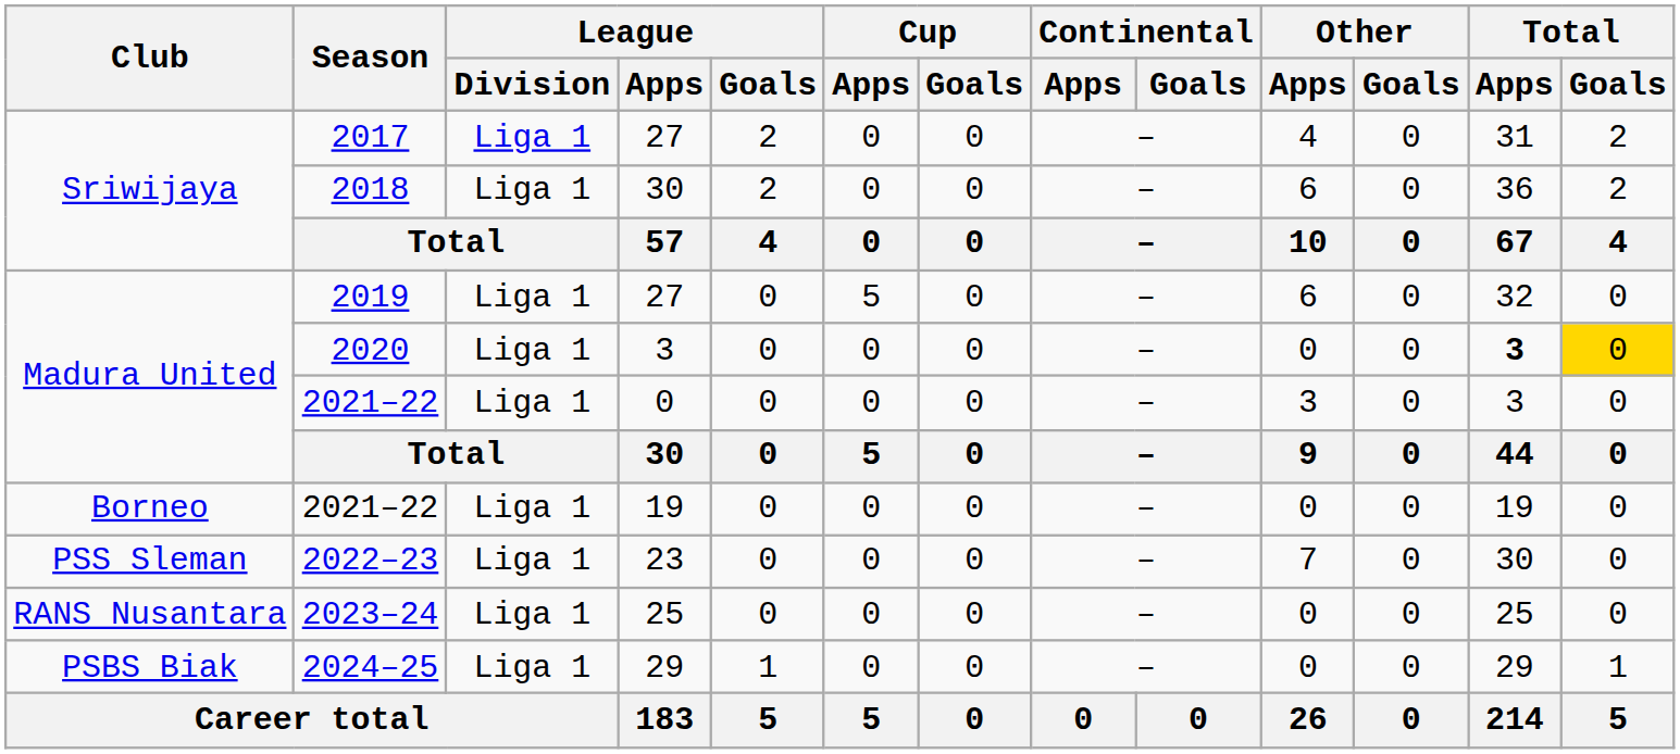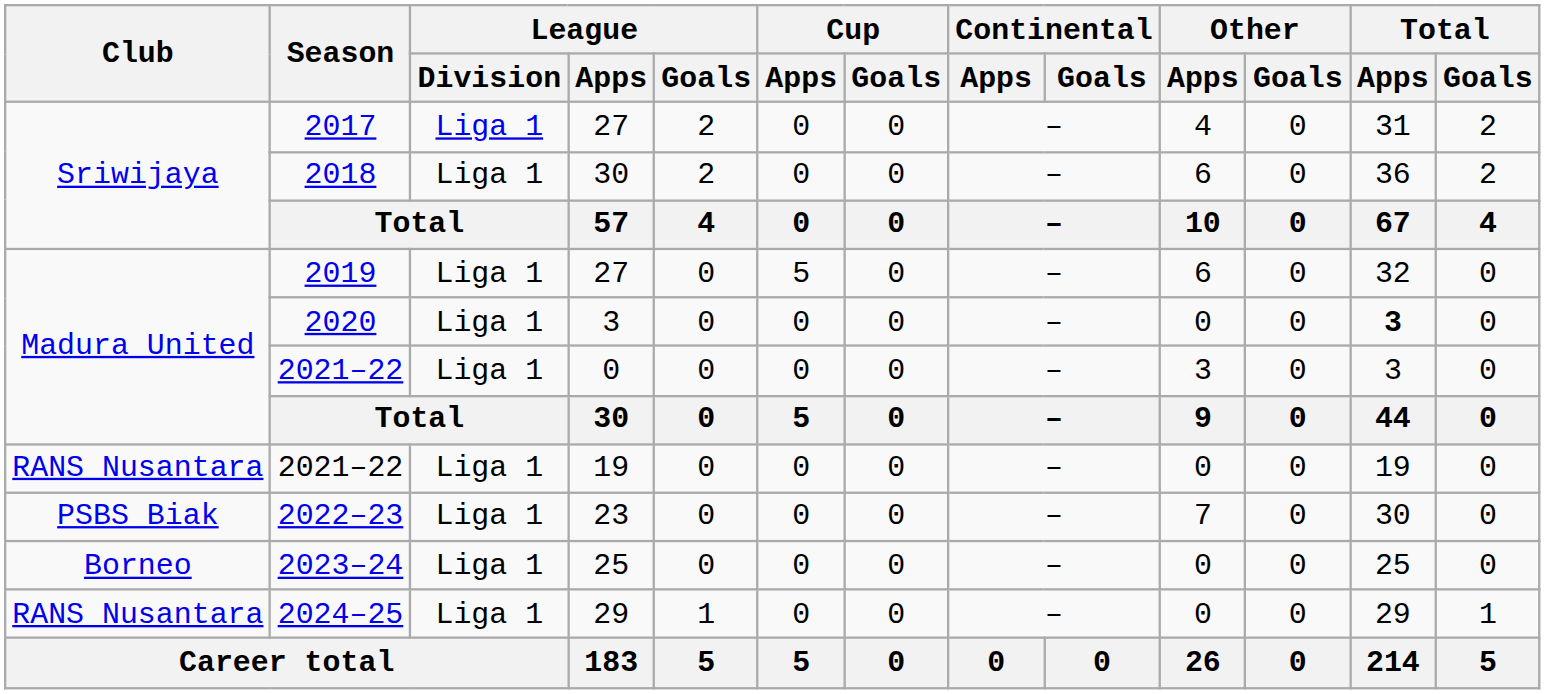 <table class="wikitable" style="text-align:center">
 <tr>
 <th rowspan="2">Club</th>
 <th rowspan="2">Season</th>
 <th colspan="3">League</th>
 <th colspan="2">Cup</th>
 <th colspan="2">Continental</th>
 <th colspan="2">Other</th>
 <th colspan="2">Total</th>
 </tr>
 <tr>
 <th>Division</th>
 <th>Apps</th>
 <th>Goals</th>
 <th>Apps</th>
 <th>Goals</th>
 <th>Apps</th>
 <th>Goals</th>
 <th>Apps</th>
 <th>Goals</th>
 <th>Apps</th>
 <th>Goals</th>
 </tr>
 <tr>
 <td rowspan="3" valign="center"><a href='#'>Sriwijaya</a></td>
 <td><a href='#'>2017</a></td>
 <td rowspan="1" valign="center"><a href='#'>Liga 1</a></td>
 <td>27</td>
 <td>2</td>
 <td>0</td>
 <td>0</td>
 <td colspan="2">–</td>
 <td>4</td>
 <td>0</td>
 <td>31</td>
 <td>2</td>
 </tr>
 <tr>
 <td><a href='#'>2018</a></td>
 <td rowspan="1" valign="center">Liga 1</td>
 <td>30</td>
 <td>2</td>
 <td>0</td>
 <td>0</td>
 <td colspan="2">–</td>
 <td>6</td>
 <td>0</td>
 <td>36</td>
 <td>2</td>
 </tr>
 <tr>
 <th colspan="2">Total</th>
 <th>57</th>
 <th>4</th>
 <th>0</th>
 <th>0</th>
 <th colspan="2">–</th>
 <th>10</th>
 <th>0</th>
 <th>67</th>
 <th>4</th>
 </tr>
 <tr>
 <td rowspan="4" valign="center"><a href='#'>Madura United</a></td>
 <td><a href='#'>2019</a></td>
 <td rowspan="1" valign="center">Liga 1</td>
 <td>27</td>
 <td>0</td>
 <td>5</td>
 <td>0</td>
 <td colspan="2">–</td>
 <td>6</td>
 <td>0</td>
 <td>32</td>
 <td>0</td>
 </tr>
 <tr>
 <td><a href='#'>2020</a></td>
 <td rowspan="1" valign="center">Liga 1</td>
 <td>3</td>
 <td>0</td>
 <td>0</td>
 <td>0</td>
 <td colspan="2">–</td>
 <td>0</td>
 <td>0</td>
 <td><strong>3</strong></td>
-<td style="background: gold;">0</td>
+<td>0</td>
 </tr>
 <tr>
 <td><a href='#'>2021–22</a></td>
 <td rowspan="1" valign="center">Liga 1</td>
 <td>0</td>
 <td>0</td>
 <td>0</td>
 <td>0</td>
 <td colspan="2">–</td>
 <td>3</td>
 <td>0</td>
 <td>3</td>
 <td>0</td>
 </tr>
 <tr>
 <th colspan="2">Total</th>
 <th>30</th>
 <th>0</th>
 <th>5</th>
 <th>0</th>
 <th colspan="2">–</th>
 <th>9</th>
 <th>0</th>
 <th>44</th>
 <th>0</th>
 </tr>
 <tr>
-<td rowspan="1" valign="center"><a href='#'>Borneo</a></td>
+<td rowspan="1"><a href='#'>RANS Nusantara</a></td>
 <td>2021–22</td>
 <td rowspan="1" valign="center">Liga 1</td>
 <td>19</td>
 <td>0</td>
 <td>0</td>
 <td>0</td>
 <td colspan="2">–</td>
 <td>0</td>
 <td>0</td>
 <td>19</td>
 <td>0</td>
 </tr>
 <tr>
-<td rowspan="1"><a href='#'>PSS Sleman</a></td>
+<td rowspan="1"><a href='#'>PSBS Biak</a></td>
 <td><a href='#'>2022–23</a></td>
 <td rowspan="1">Liga 1</td>
 <td>23</td>
 <td>0</td>
 <td>0</td>
 <td>0</td>
 <td colspan="2">–</td>
 <td>7</td>
 <td>0</td>
 <td>30</td>
 <td>0</td>
 </tr>
 <tr>
-<td rowspan="1"><a href='#'>RANS Nusantara</a></td>
+<td rowspan="1" valign="center"><a href='#'>Borneo</a></td>
 <td><a href='#'>2023–24</a></td>
 <td rowspan="1" valign="center">Liga 1</td>
 <td>25</td>
 <td>0</td>
 <td>0</td>
 <td>0</td>
 <td colspan="2">–</td>
 <td>0</td>
 <td>0</td>
 <td>25</td>
 <td>0</td>
 </tr>
 <tr>
-<td rowspan="1"><a href='#'>PSBS Biak</a></td>
+<td rowspan="1"><a href='#'>RANS Nusantara</a></td>
 <td><a href='#'>2024–25</a></td>
 <td rowspan="1" valign="center">Liga 1</td>
 <td>29</td>
 <td>1</td>
 <td>0</td>
 <td>0</td>
 <td colspan="2">–</td>
 <td>0</td>
 <td>0</td>
 <td>29</td>
 <td>1</td>
 </tr>
 <tr>
 <th colspan="3">Career total</th>
 <th>183</th>
 <th>5</th>
 <th>5</th>
 <th>0</th>
 <th>0</th>
 <th>0</th>
 <th>26</th>
 <th>0</th>
 <th>214</th>
 <th>5</th>
 </tr>
 </table>
